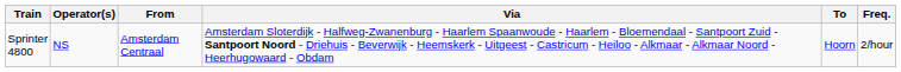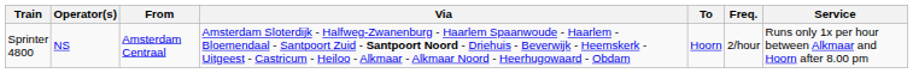 <table class="wikitable">
 <tr>
 <th>Train</th>
 <th>Operator(s)</th>
 <th>From</th>
 <th>Via</th>
 <th>To</th>
 <th>Freq.</th>
+<th>Service</th>
 </tr>
 <tr>
 <td>Sprinter<br>4800</td>
 <td><a href='#'>NS</a></td>
 <td><a href='#'>Amsterdam Centraal</a></td>
 <td><a href='#'>Amsterdam Sloterdijk</a> - <a href='#'>Halfweg-Zwanenburg</a> - <a href='#'>Haarlem Spaanwoude</a> - <a href='#'>Haarlem</a> - <a href='#'>Bloemendaal</a> - <a href='#'>Santpoort Zuid</a> - <strong>Santpoort Noord</strong> - <a href='#'>Driehuis</a> - <a href='#'>Beverwijk</a> - <a href='#'>Heemskerk</a> - <a href='#'>Uitgeest</a> - <a href='#'>Castricum</a> - <a href='#'>Heiloo</a> - <a href='#'>Alkmaar</a> - <a href='#'>Alkmaar Noord</a> - <a href='#'>Heerhugowaard</a> - <a href='#'>Obdam</a></td>
 <td><a href='#'>Hoorn</a></td>
 <td>2/hour</td>
+<td>Runs only 1x per hour between <a href='#'>Alkmaar</a> and <a href='#'>Hoorn</a> after 8.00 pm</td>
 </tr>
 </table>
